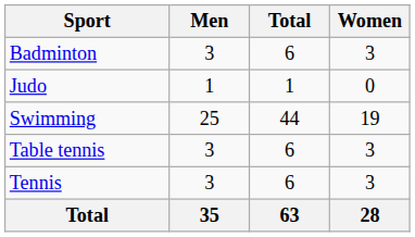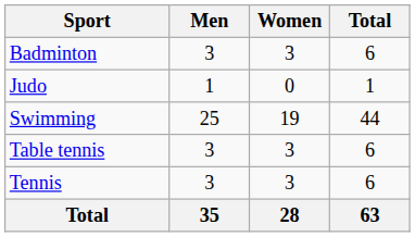 <table class="wikitable sortable" style="font-size:95%; text-align:center;">
 <tr>
 <th width=120>Sport</th>
 <th width=55>Men</th>
+<th width=55>Women</th>
 <th width=55>Total</th>
-<th width=55>Women</th>
 </tr>
 <tr>
 <td align=left><a href='#'>Badminton</a></td>
 <td>3</td>
+<td>3</td>
 <td>6</td>
-<td>3</td>
 </tr>
 <tr>
 <td align=left><a href='#'>Judo</a></td>
 <td>1</td>
+<td>0</td>
 <td>1</td>
-<td>0</td>
 </tr>
 <tr>
 <td align=left><a href='#'>Swimming</a></td>
 <td>25</td>
+<td>19</td>
 <td>44</td>
-<td>19</td>
 </tr>
 <tr>
 <td align=left><a href='#'>Table tennis</a></td>
 <td>3</td>
+<td>3</td>
 <td>6</td>
-<td>3</td>
 </tr>
 <tr>
 <td align=left><a href='#'>Tennis</a></td>
 <td>3</td>
+<td>3</td>
 <td>6</td>
-<td>3</td>
 </tr>
 <tr class="sortbottom">
 <th>Total</th>
 <th>35</th>
+<th>28</th>
 <th>63</th>
-<th>28</th>
 </tr>
 </table>
